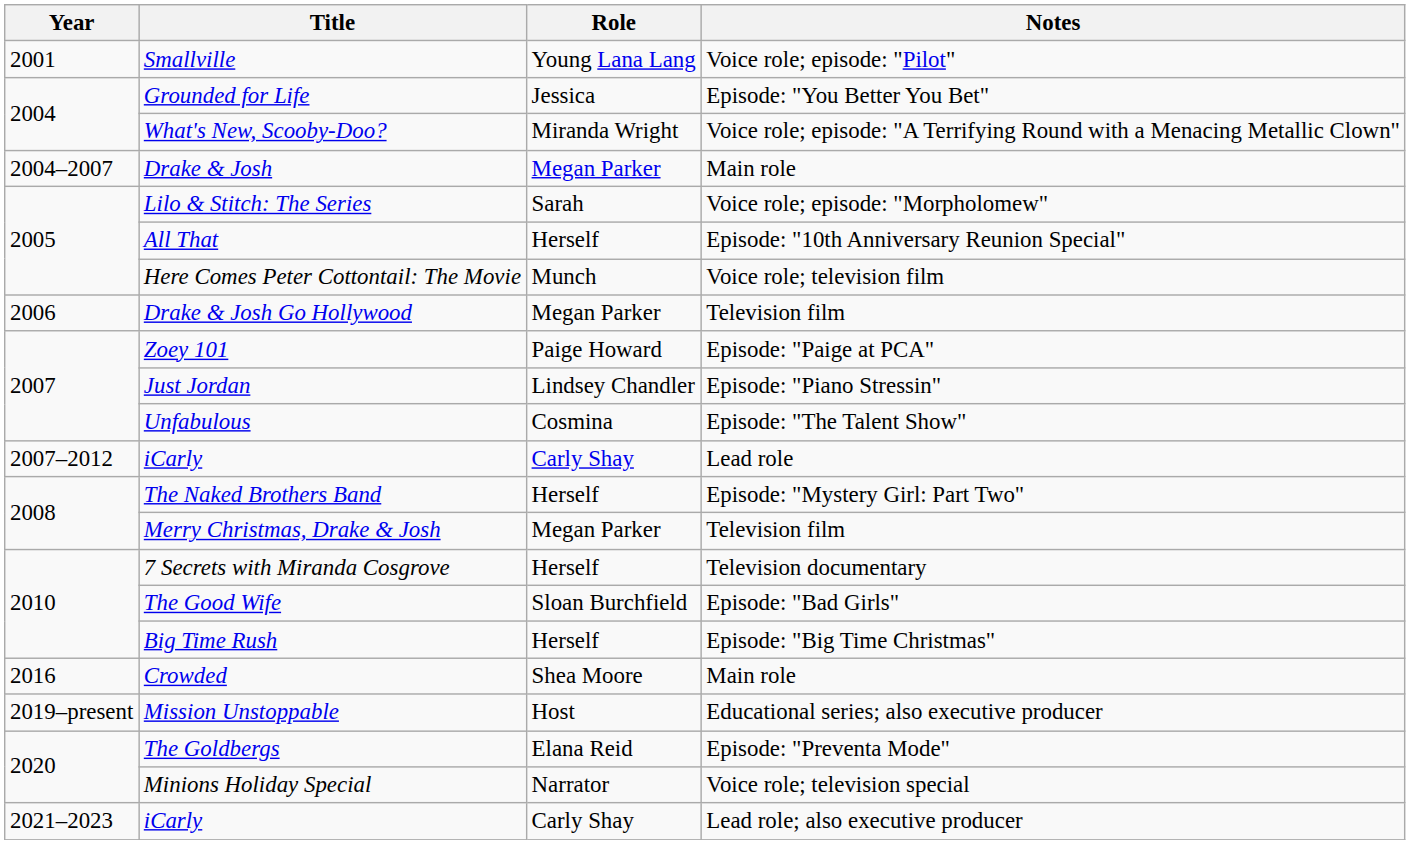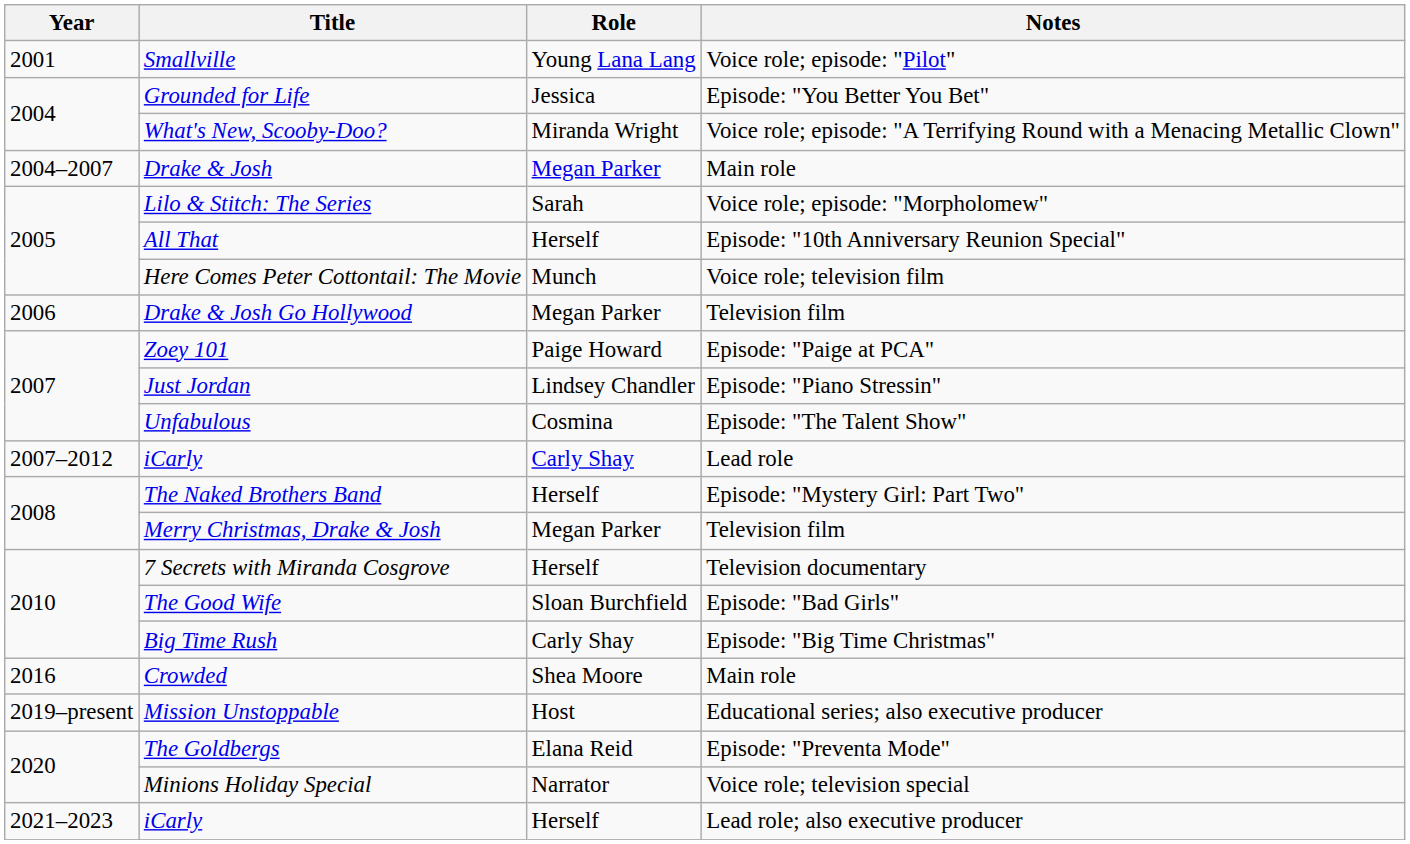 <table class="wikitable sortable">
 <tr>
 <th>Year</th>
 <th>Title</th>
 <th>Role</th>
 <th class="unsortable">Notes</th>
 </tr>
 <tr>
 <td>2001</td>
 <td><em><a href='#'>Smallville</a></em></td>
 <td>Young <a href='#'>Lana Lang</a></td>
 <td>Voice role; episode: "<a href='#'>Pilot</a>"</td>
 </tr>
 <tr>
 <td rowspan="2">2004</td>
 <td><em><a href='#'>Grounded for Life</a></em></td>
 <td>Jessica</td>
 <td>Episode: "You Better You Bet"</td>
 </tr>
 <tr>
 <td><em><a href='#'>What's New, Scooby-Doo?</a></em></td>
 <td>Miranda Wright</td>
 <td>Voice role; episode: "A Terrifying Round with a Menacing Metallic Clown"</td>
 </tr>
 <tr>
 <td>2004–2007</td>
 <td><em><a href='#'>Drake & Josh</a></em></td>
 <td><a href='#'>Megan Parker</a></td>
 <td>Main role</td>
 </tr>
 <tr>
 <td rowspan="3">2005</td>
 <td><em><a href='#'>Lilo & Stitch: The Series</a></em></td>
 <td>Sarah</td>
 <td>Voice role; episode: "Morpholomew"</td>
 </tr>
 <tr>
 <td><em><a href='#'>All That</a></em></td>
 <td>Herself</td>
 <td>Episode: "10th Anniversary Reunion Special"</td>
 </tr>
 <tr>
 <td><em>Here Comes Peter Cottontail: The Movie</em></td>
 <td>Munch</td>
 <td>Voice role; television film</td>
 </tr>
 <tr>
 <td>2006</td>
 <td><em><a href='#'>Drake & Josh Go Hollywood</a></em></td>
 <td>Megan Parker</td>
 <td>Television film</td>
 </tr>
 <tr>
 <td rowspan="3">2007</td>
 <td><em><a href='#'>Zoey 101</a></em></td>
 <td>Paige Howard</td>
 <td>Episode: "Paige at PCA"</td>
 </tr>
 <tr>
 <td><em><a href='#'>Just Jordan</a></em></td>
 <td>Lindsey Chandler</td>
 <td>Episode: "Piano Stressin"</td>
 </tr>
 <tr>
 <td><em><a href='#'>Unfabulous</a></em></td>
 <td>Cosmina</td>
 <td>Episode: "The Talent Show"</td>
 </tr>
 <tr>
 <td>2007–2012</td>
 <td><em><a href='#'>iCarly</a></em></td>
 <td><a href='#'>Carly Shay</a></td>
 <td>Lead role</td>
 </tr>
 <tr>
 <td rowspan="2">2008</td>
 <td><em><a href='#'>The Naked Brothers Band</a></em></td>
 <td>Herself</td>
 <td>Episode: "Mystery Girl: Part Two"</td>
 </tr>
 <tr>
 <td><em><a href='#'>Merry Christmas, Drake & Josh</a></em></td>
 <td>Megan Parker</td>
 <td>Television film</td>
 </tr>
 <tr>
 <td rowspan="3">2010</td>
 <td><em>7 Secrets with Miranda Cosgrove</em></td>
 <td>Herself</td>
 <td>Television documentary</td>
 </tr>
 <tr>
 <td><em><a href='#'>The Good Wife</a></em></td>
 <td>Sloan Burchfield</td>
 <td>Episode: "Bad Girls"</td>
 </tr>
 <tr>
 <td><em><a href='#'>Big Time Rush</a></em></td>
-<td>Herself</td>
+<td>Carly Shay</td>
 <td>Episode: "Big Time Christmas"</td>
 </tr>
 <tr>
 <td>2016</td>
 <td><em><a href='#'>Crowded</a></em></td>
 <td>Shea Moore</td>
 <td>Main role</td>
 </tr>
 <tr>
 <td>2019–present</td>
 <td><em><a href='#'>Mission Unstoppable</a></em></td>
 <td>Host</td>
 <td>Educational series; also executive producer</td>
 </tr>
 <tr>
 <td rowspan="2">2020</td>
 <td><em><a href='#'>The Goldbergs</a></em></td>
 <td>Elana Reid</td>
 <td>Episode: "Preventa Mode"</td>
 </tr>
 <tr>
 <td><em>Minions Holiday Special</em></td>
 <td>Narrator</td>
 <td>Voice role; television special</td>
 </tr>
 <tr>
 <td>2021–2023</td>
 <td><em><a href='#'>iCarly</a></em></td>
-<td>Carly Shay</td>
+<td>Herself</td>
 <td>Lead role; also executive producer</td>
 </tr>
 </table>
